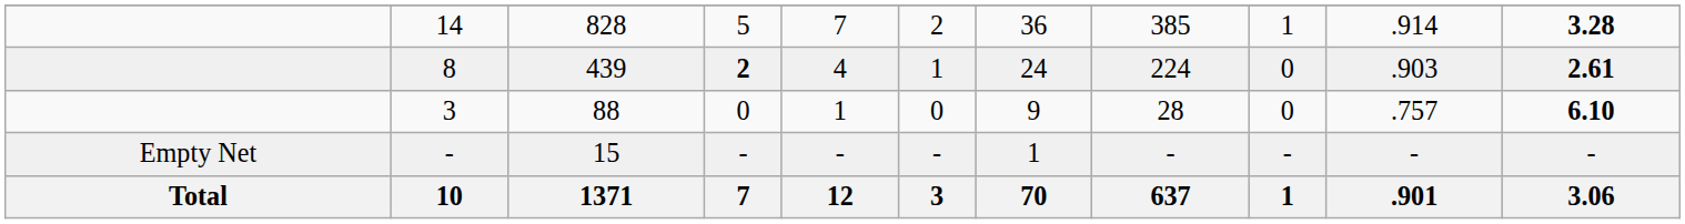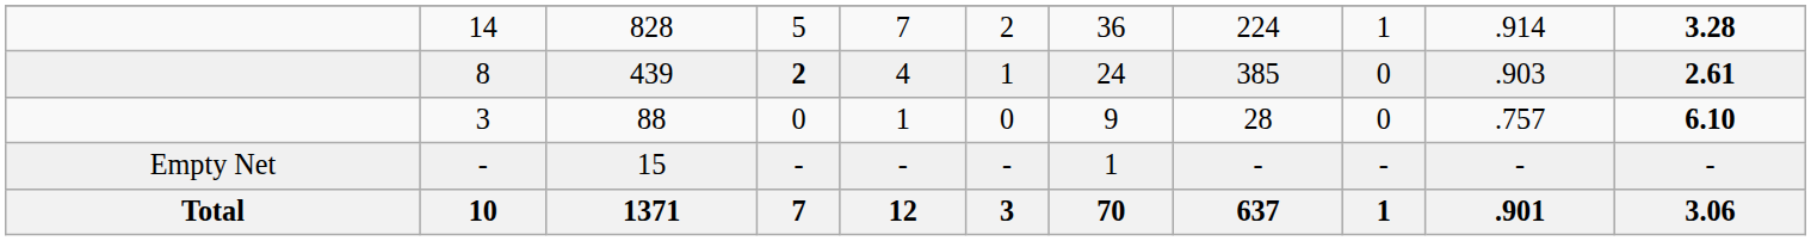 <table class="wikitable sortable" width ="1000">
 <tr align="center">
 </tr>
 <tr align="center">
 <td></td>
 <td>14</td>
 <td>828</td>
 <td>5</td>
 <td>7</td>
 <td>2</td>
 <td>36</td>
-<td>385</td>
+<td>224</td>
 <td>1</td>
 <td>.914</td>
 <td><strong>3.28</strong></td>
 </tr>
 <tr align="center" bgcolor="f0f0f0">
 <td></td>
 <td>8</td>
 <td>439</td>
 <td><strong>2</strong></td>
 <td>4</td>
 <td>1</td>
 <td>24</td>
-<td>224</td>
+<td>385</td>
 <td>0</td>
 <td>.903</td>
 <td><strong>2.61</strong></td>
 </tr>
 <tr align="center" bgcolor="">
 <td></td>
 <td>3</td>
 <td>88</td>
 <td>0</td>
 <td>1</td>
 <td>0</td>
 <td>9</td>
 <td>28</td>
 <td>0</td>
 <td>.757</td>
 <td><strong>6.10</strong></td>
 </tr>
 <tr align="center" bgcolor="f0f0f0">
 <td>Empty Net</td>
 <td>-</td>
 <td>15</td>
 <td>-</td>
 <td>-</td>
 <td>-</td>
 <td>1</td>
 <td>-</td>
 <td>-</td>
 <td>-</td>
 <td>-</td>
 </tr>
 <tr>
 <th>Total</th>
 <th>10</th>
 <th>1371</th>
 <th>7</th>
 <th>12</th>
 <th>3</th>
 <th>70</th>
 <th>637</th>
 <th>1</th>
 <th>.901</th>
 <th>3.06</th>
 </tr>
 </table>
